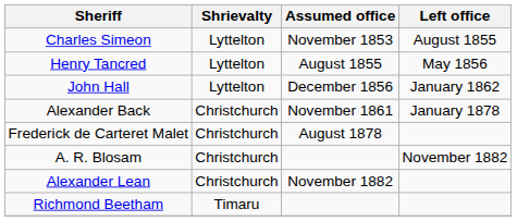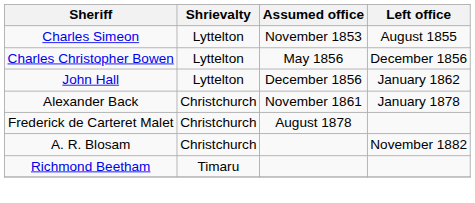 <table class="wikitable plainrowheaders" style="text-align:center;">
 <tr>
 <th>Sheriff</th>
 <th>Shrievalty</th>
 <th>Assumed office</th>
 <th>Left office</th>
 </tr>
 <tr>
 <td><a href='#'>Charles Simeon</a></td>
 <td>Lyttelton</td>
 <td>November 1853</td>
 <td>August 1855</td>
 </tr>
 <tr>
-<td><a href='#'>Henry Tancred</a></td>
+<td><a href='#'>Charles Christopher Bowen</a></td>
 <td>Lyttelton</td>
-<td>August 1855</td>
 <td>May 1856</td>
+<td>December 1856</td>
 </tr>
 <tr>
 <td><a href='#'>John Hall</a></td>
 <td>Lyttelton</td>
 <td>December 1856</td>
 <td>January 1862</td>
 </tr>
 <tr>
 <td>Alexander Back</td>
 <td>Christchurch</td>
 <td>November 1861</td>
 <td>January 1878</td>
 </tr>
 <tr>
 <td>Frederick de Carteret Malet</td>
 <td>Christchurch</td>
 <td>August 1878</td>
 <td></td>
 </tr>
 <tr>
 <td>A. R. Blosam</td>
 <td>Christchurch</td>
 <td></td>
 <td>November 1882</td>
 </tr>
 <tr>
-<td><a href='#'>Alexander Lean</a></td>
-<td>Christchurch</td>
-<td>November 1882</td>
-<td></td>
-</tr>
-<tr>
 <td><a href='#'>Richmond Beetham</a></td>
 <td>Timaru</td>
 <td></td>
 <td></td>
 </tr>
 <tr>
 </tr>
 </table>
